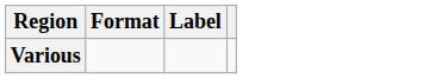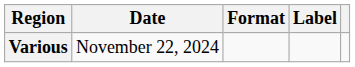 <table class="wikitable plainrowheaders">
 <tr>
 <th scope="col">Region</th>
+<th scope="col">Date</th>
 <th scope="col">Format</th>
 <th scope="col">Label</th>
 <th scope="col"></th>
 </tr>
 <tr>
 <th scope="row">Various</th>
+<td>November 22, 2024</td>
 <td></td>
 <td></td>
 <td style="text-align:center"></td>
 </tr>
 </table>
